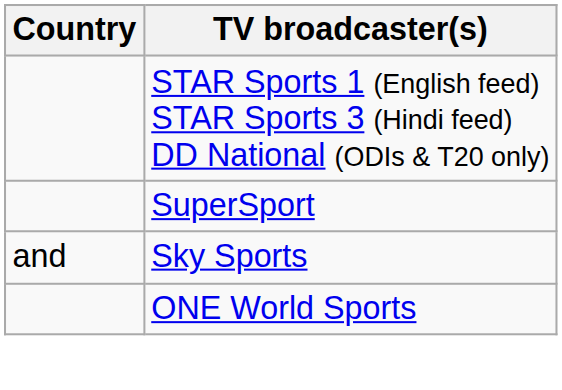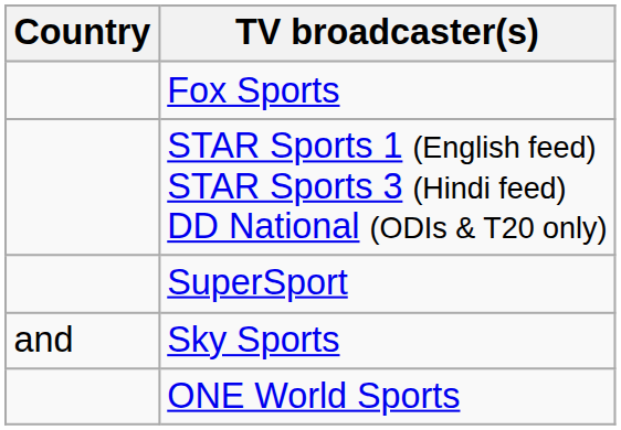 <table class="wikitable">
 <tr>
 <th>Country</th>
 <th>TV broadcaster(s)</th>
+</tr>
+<tr>
+<td></td>
+<td><a href='#'>Fox Sports</a></td>
 </tr>
 <tr>
 <td></td>
 <td><a href='#'>STAR Sports 1</a> <small>(English feed)</small><br><a href='#'>STAR Sports 3</a> <small>(Hindi feed)</small><br><a href='#'>DD National</a> <small>(ODIs & T20 only)</small></td>
 </tr>
 <tr>
 <td></td>
 <td><a href='#'>SuperSport</a></td>
 </tr>
 <tr>
 <td> and </td>
 <td><a href='#'>Sky Sports</a></td>
 </tr>
 <tr>
 <td></td>
 <td><a href='#'>ONE World Sports</a></td>
 </tr>
 </table>
